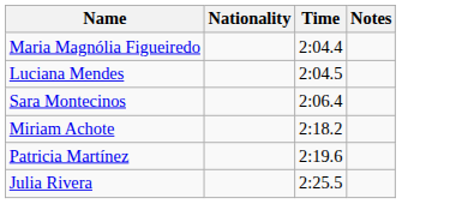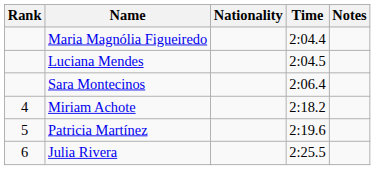 <table class="wikitable sortable" style="text-align:center">
 <tr>
+<th>Rank</th>
 <th>Name</th>
 <th>Nationality</th>
 <th>Time</th>
 <th>Notes</th>
 </tr>
 <tr>
+<td></td>
 <td align=left><a href='#'>Maria Magnólia Figueiredo</a></td>
 <td align=left></td>
 <td>2:04.4</td>
 <td></td>
 </tr>
 <tr>
+<td></td>
 <td align=left><a href='#'>Luciana Mendes</a></td>
 <td align=left></td>
 <td>2:04.5</td>
 <td></td>
 </tr>
 <tr>
+<td></td>
 <td align=left><a href='#'>Sara Montecinos</a></td>
 <td align=left></td>
 <td>2:06.4</td>
 <td></td>
 </tr>
 <tr>
+<td>4</td>
 <td align=left><a href='#'>Miriam Achote</a></td>
 <td align=left></td>
 <td>2:18.2</td>
 <td></td>
 </tr>
 <tr>
+<td>5</td>
 <td align=left><a href='#'>Patricia Martínez</a></td>
 <td align=left></td>
 <td>2:19.6</td>
 <td></td>
 </tr>
 <tr>
+<td>6</td>
 <td align=left><a href='#'>Julia Rivera</a></td>
 <td align=left></td>
 <td>2:25.5</td>
 <td></td>
 </tr>
 </table>
